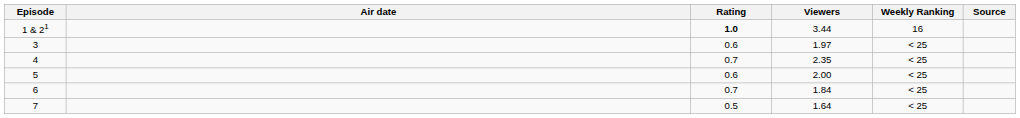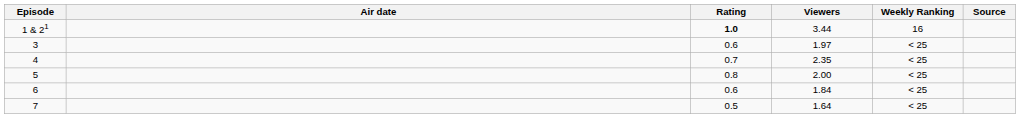 <table class="wikitable" style="margin:0; width:85%;">
 <tr>
 <th style="width:6em;">Episode</th>
 <th>Air date</th>
 <th style="width:8em;">Rating<br></th>
 <th style="width:10em;">Viewers<br></th>
 <th style="width:9em;">Weekly Ranking<br></th>
 <th style="width:5em;">Source</th>
 </tr>
 <tr>
 <td style="text-align:center">1 & 2<sup>1</sup></td>
 <td style="text-align:center"></td>
 <td style="text-align:center"><strong>1.0</strong></td>
 <td style="text-align:center">3.44</td>
 <td style="text-align:center">16</td>
 <td style="text-align:center"></td>
 </tr>
 <tr>
 <td style="text-align:center">3</td>
 <td style="text-align:center"></td>
 <td style="text-align:center">0.6</td>
 <td style="text-align:center">1.97</td>
 <td style="text-align:center">< 25</td>
 <td style="text-align:center"></td>
 </tr>
 <tr>
 <td style="text-align:center">4</td>
 <td style="text-align:center"></td>
 <td style="text-align:center">0.7</td>
 <td style="text-align:center">2.35</td>
 <td style="text-align:center">< 25</td>
 <td style="text-align:center"></td>
 </tr>
 <tr>
 <td style="text-align:center">5</td>
 <td style="text-align:center"></td>
-<td style="text-align:center">0.6</td>
+<td style="text-align:center">0.8</td>
 <td style="text-align:center">2.00</td>
 <td style="text-align:center">< 25</td>
 <td style="text-align:center"></td>
 </tr>
 <tr>
 <td style="text-align:center">6</td>
 <td style="text-align:center"></td>
-<td style="text-align:center">0.7</td>
+<td style="text-align:center">0.6</td>
 <td style="text-align:center">1.84</td>
 <td style="text-align:center">< 25</td>
 <td style="text-align:center"></td>
 </tr>
 <tr>
 <td style="text-align:center">7</td>
 <td style="text-align:center"></td>
 <td style="text-align:center">0.5</td>
 <td style="text-align:center">1.64</td>
 <td style="text-align:center">< 25</td>
 <td style="text-align:center"></td>
 </tr>
 </table>
